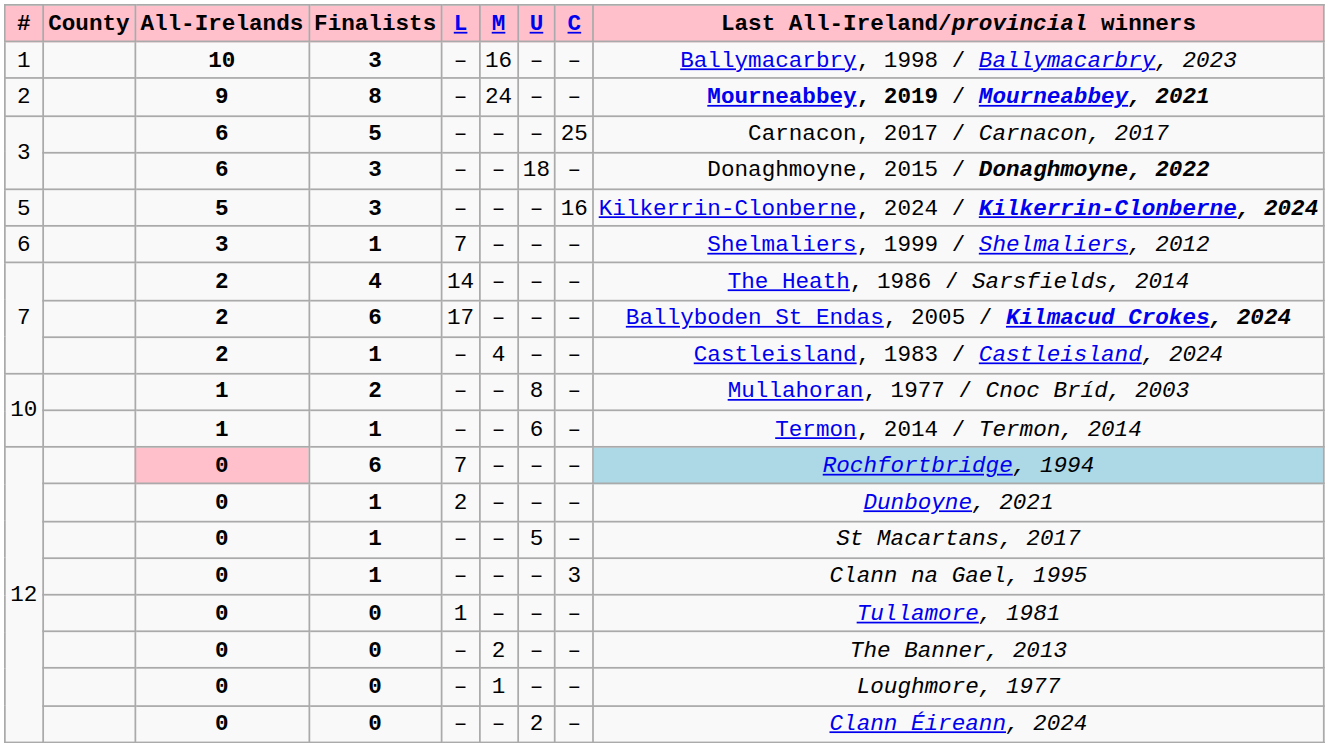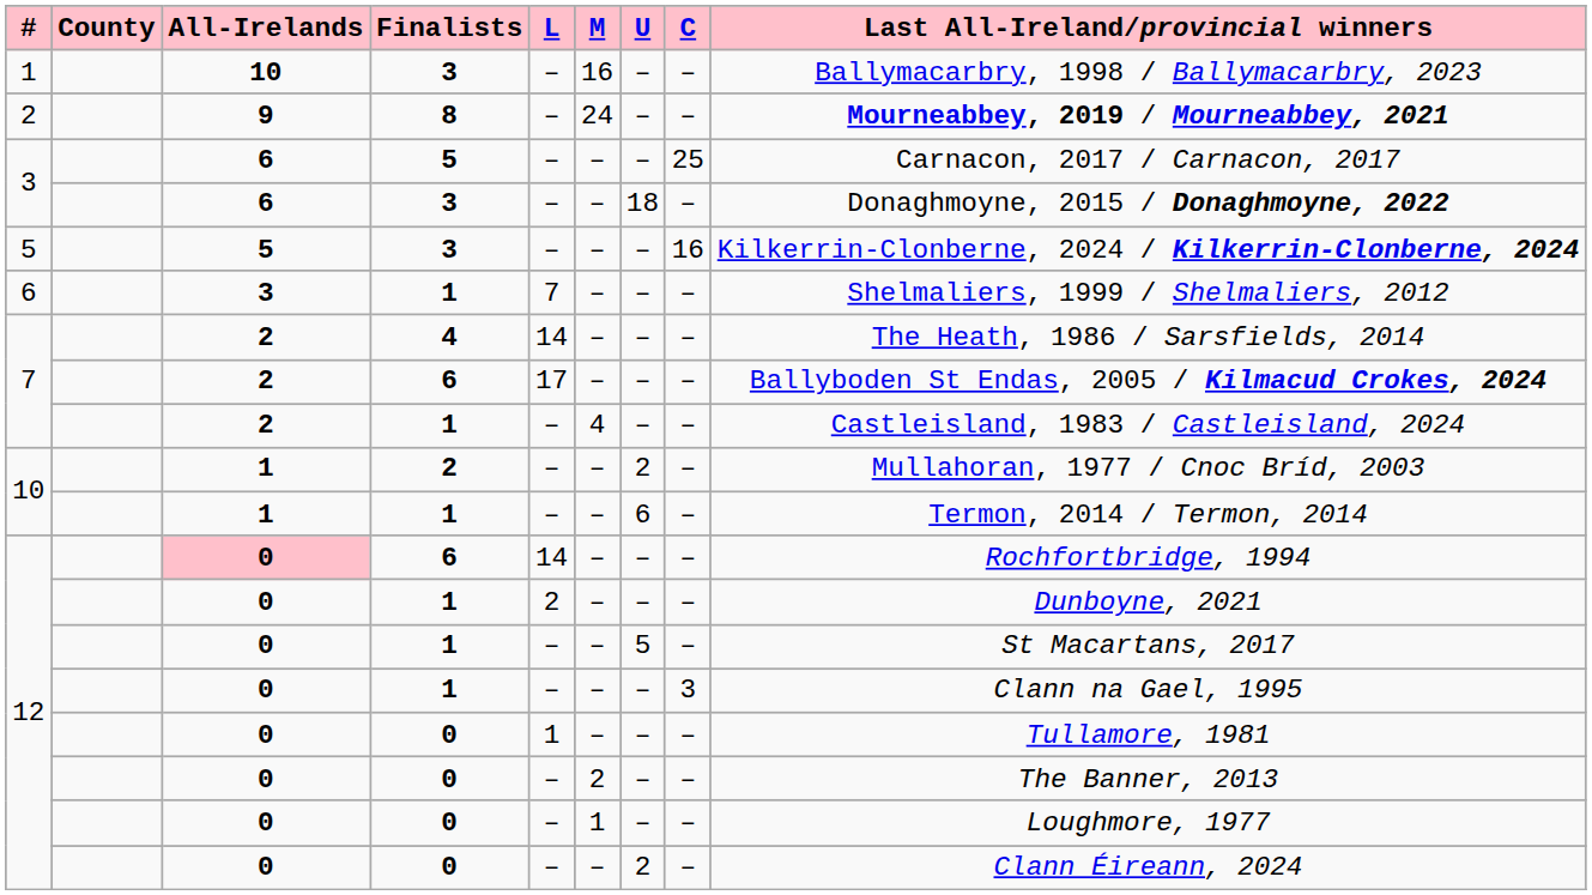 <table class="wikitable" style="text-align:center;">
 <tr>
 <th style="background:pink;"><span>#</span></th>
 <th style="background:pink;"><span>County</span></th>
 <th style="background:pink;"><span>All-Irelands</span></th>
 <th style="background:pink;"><span>Finalists</span></th>
 <th style="background:pink;"><span><a href='#'>L</a></span></th>
 <th style="background:pink;"><span><a href='#'>M</a></span></th>
 <th style="background:pink;"><span><a href='#'>U</a></span></th>
 <th style="background:pink;"><span><a href='#'>C</a></span></th>
 <th style="background:pink;"><span>Last All-Ireland/<em>provincial</em> winners</span></th>
 </tr>
 <tr>
 <td>1</td>
 <td></td>
 <td><strong>10</strong></td>
 <td><strong>3</strong></td>
 <td>–</td>
 <td>16</td>
 <td>–</td>
 <td>–</td>
 <td><a href='#'>Ballymacarbry</a>, 1998 / <em><a href='#'>Ballymacarbry</a>, 2023</em></td>
 </tr>
 <tr>
 <td>2</td>
 <td></td>
 <td><strong>9</strong></td>
 <td><strong>8</strong></td>
 <td>–</td>
 <td>24</td>
 <td>–</td>
 <td>–</td>
 <td><strong><a href='#'>Mourneabbey</a>, 2019</strong> / <strong><em><a href='#'>Mourneabbey</a>, 2021</em></strong></td>
 </tr>
 <tr>
 <td rowspan="2">3</td>
 <td></td>
 <td><strong>6</strong></td>
 <td><strong>5</strong></td>
 <td>–</td>
 <td>–</td>
 <td>–</td>
 <td>25</td>
 <td>Carnacon, 2017 / <em>Carnacon, 2017</em></td>
 </tr>
 <tr>
 <td></td>
 <td><strong>6</strong></td>
 <td><strong>3</strong></td>
 <td>–</td>
 <td>–</td>
 <td>18</td>
 <td>–</td>
 <td>Donaghmoyne, 2015 / <strong><em>Donaghmoyne, 2022</em></strong></td>
 </tr>
 <tr>
 <td>5</td>
 <td></td>
 <td><strong>5</strong></td>
 <td><strong>3</strong></td>
 <td>–</td>
 <td>–</td>
 <td>–</td>
 <td>16</td>
 <td><a href='#'>Kilkerrin-Clonberne</a>, 2024 / <strong><em><a href='#'>Kilkerrin-Clonberne</a>, 2024</em></strong></td>
 </tr>
 <tr>
 <td>6</td>
 <td></td>
 <td><strong>3</strong></td>
 <td><strong>1</strong></td>
 <td>7</td>
 <td>–</td>
 <td>–</td>
 <td>–</td>
 <td><a href='#'>Shelmaliers</a>, 1999 / <em><a href='#'>Shelmaliers</a>, 2012</em></td>
 </tr>
 <tr>
 <td rowspan="3">7</td>
 <td></td>
 <td><strong>2</strong></td>
 <td><strong>4</strong></td>
 <td>14</td>
 <td>–</td>
 <td>–</td>
 <td>–</td>
 <td><a href='#'>The Heath</a>, 1986 / <em>Sarsfields, 2014</em></td>
 </tr>
 <tr>
 <td></td>
 <td><strong>2</strong></td>
 <td><strong>6</strong></td>
 <td>17</td>
 <td>–</td>
 <td>–</td>
 <td>–</td>
 <td><a href='#'>Ballyboden St Endas</a>, 2005 / <strong><em><a href='#'>Kilmacud Crokes</a>, 2024</em></strong></td>
 </tr>
 <tr>
 <td></td>
 <td><strong>2</strong></td>
 <td><strong>1</strong></td>
 <td>–</td>
 <td>4</td>
 <td>–</td>
 <td>–</td>
 <td><a href='#'>Castleisland</a>, 1983 / <em><a href='#'>Castleisland</a>, 2024</em></td>
 </tr>
 <tr>
 <td rowspan="2">10</td>
 <td></td>
 <td><strong>1</strong></td>
 <td><strong>2</strong></td>
 <td>–</td>
 <td>–</td>
-<td>8</td>
+<td>2</td>
 <td>–</td>
 <td><a href='#'>Mullahoran</a>, 1977 / <em>Cnoc Bríd, 2003</em></td>
 </tr>
 <tr>
 <td></td>
 <td><strong>1</strong></td>
 <td><strong>1</strong></td>
 <td>–</td>
 <td>–</td>
 <td>6</td>
 <td>–</td>
 <td><a href='#'>Termon</a>, 2014 / <em>Termon, 2014</em></td>
 </tr>
 <tr>
 <td rowspan="8">12</td>
 <td></td>
 <td style="background: pink;"><strong>0</strong></td>
 <td><strong>6</strong></td>
-<td>7</td>
+<td>14</td>
 <td>–</td>
 <td>–</td>
 <td>–</td>
-<td style="background: lightblue;"><em><a href='#'>Rochfortbridge</a>, 1994</em></td>
+<td><em><a href='#'>Rochfortbridge</a>, 1994</em></td>
 </tr>
 <tr>
 <td></td>
 <td><strong>0</strong></td>
 <td><strong>1</strong></td>
 <td>2</td>
 <td>–</td>
 <td>–</td>
 <td>–</td>
 <td><em><a href='#'>Dunboyne</a>, 2021</em></td>
 </tr>
 <tr>
 <td></td>
 <td><strong>0</strong></td>
 <td><strong>1</strong></td>
 <td>–</td>
 <td>–</td>
 <td>5</td>
 <td>–</td>
 <td><em>St Macartans, 2017</em></td>
 </tr>
 <tr>
 <td></td>
 <td><strong>0</strong></td>
 <td><strong>1</strong></td>
 <td>–</td>
 <td>–</td>
 <td>–</td>
 <td>3</td>
 <td><em>Clann na Gael, 1995</em></td>
 </tr>
 <tr>
 <td></td>
 <td><strong>0</strong></td>
 <td><strong>0</strong></td>
 <td>1</td>
 <td>–</td>
 <td>–</td>
 <td>–</td>
 <td><em><a href='#'>Tullamore</a>, 1981</em></td>
 </tr>
 <tr>
 <td></td>
 <td><strong>0</strong></td>
 <td><strong>0</strong></td>
 <td>–</td>
 <td>2</td>
 <td>–</td>
 <td>–</td>
 <td><em>The Banner, 2013</em></td>
 </tr>
 <tr>
 <td></td>
 <td><strong>0</strong></td>
 <td><strong>0</strong></td>
 <td>–</td>
 <td>1</td>
 <td>–</td>
 <td>–</td>
 <td><em>Loughmore, 1977</em></td>
 </tr>
 <tr>
 <td></td>
 <td><strong>0</strong></td>
 <td><strong>0</strong></td>
 <td>–</td>
 <td>–</td>
 <td>2</td>
 <td>–</td>
 <td><em><a href='#'>Clann Éireann</a>, 2024</em></td>
 </tr>
 <tr>
 </tr>
 </table>
